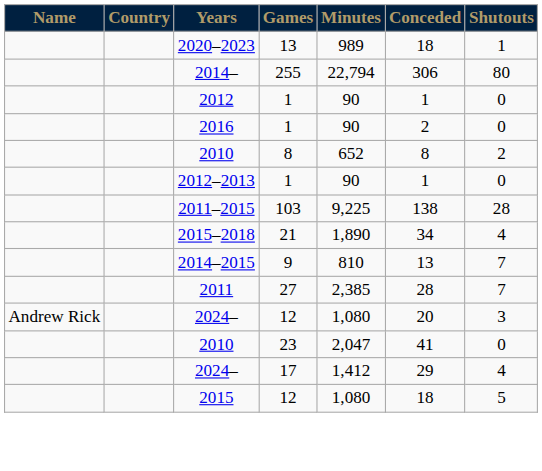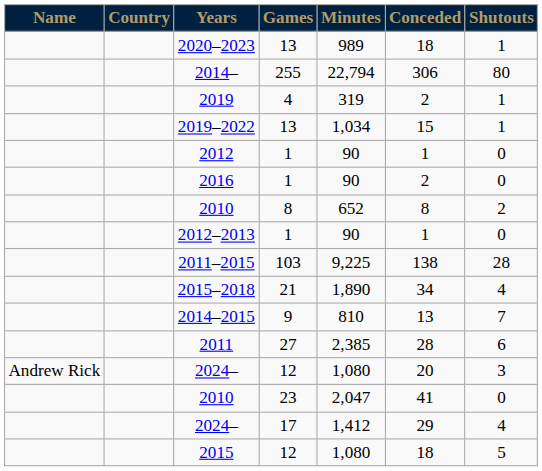 <table class="wikitable sortable" style="text-align:center;">
 <tr>
 <th style="background:#002040; color:#B19B69;" scope="col">Name</th>
 <th style="background:#002040; color:#B19B69;" scope="col">Country</th>
 <th style="background:#002040; color:#B19B69;" scope="col">Years</th>
 <th style="background:#002040; color:#B19B69;" scope="col">Games</th>
 <th style="background:#002040; color:#B19B69;" scope="col">Minutes</th>
 <th style="background:#002040; color:#B19B69;" scope="col">Conceded</th>
 <th style="background:#002040; color:#B19B69;" scope="col">Shutouts</th>
 </tr>
 <tr>
 <td align=left></td>
 <td align=left></td>
 <td><a href='#'>2020</a>–<a href='#'>2023</a></td>
 <td>13</td>
 <td>989</td>
 <td>18</td>
 <td>1</td>
 </tr>
 <tr>
 <td align=left></td>
 <td align=left></td>
 <td><a href='#'>2014</a>–</td>
 <td>255</td>
 <td>22,794</td>
 <td>306</td>
 <td>80</td>
+</tr>
+<tr>
+<td align=left></td>
+<td align=left></td>
+<td><a href='#'>2019</a></td>
+<td>4</td>
+<td>319</td>
+<td>2</td>
+<td>1</td>
+</tr>
+<tr>
+<td align=left></td>
+<td align=left></td>
+<td><a href='#'>2019</a>–<a href='#'>2022</a></td>
+<td>13</td>
+<td>1,034</td>
+<td>15</td>
+<td>1</td>
 </tr>
 <tr>
 <td align=left></td>
 <td align=left></td>
 <td><a href='#'>2012</a></td>
 <td>1</td>
 <td>90</td>
 <td>1</td>
 <td>0</td>
 </tr>
 <tr>
 <td align=left></td>
 <td align=left></td>
 <td><a href='#'>2016</a></td>
 <td>1</td>
 <td>90</td>
 <td>2</td>
 <td>0</td>
 </tr>
 <tr>
 <td align=left></td>
 <td align=left></td>
 <td><a href='#'>2010</a></td>
 <td>8</td>
 <td>652</td>
 <td>8</td>
 <td>2</td>
 </tr>
 <tr>
 <td align=left></td>
 <td align=left></td>
 <td><a href='#'>2012</a>–<a href='#'>2013</a></td>
 <td>1</td>
 <td>90</td>
 <td>1</td>
 <td>0</td>
 </tr>
 <tr>
 <td align=left></td>
 <td align=left></td>
 <td><a href='#'>2011</a>–<a href='#'>2015</a></td>
 <td>103</td>
 <td>9,225</td>
 <td>138</td>
 <td>28</td>
 </tr>
 <tr>
 <td align=left></td>
 <td align=left></td>
 <td><a href='#'>2015</a>–<a href='#'>2018</a></td>
 <td>21</td>
 <td>1,890</td>
 <td>34</td>
 <td>4</td>
 </tr>
 <tr>
 <td align=left></td>
 <td align=left></td>
 <td><a href='#'>2014</a>–<a href='#'>2015</a></td>
 <td>9</td>
 <td>810</td>
 <td>13</td>
 <td>7</td>
 </tr>
 <tr>
 <td align=left></td>
 <td align=left></td>
 <td><a href='#'>2011</a></td>
 <td>27</td>
 <td>2,385</td>
 <td>28</td>
-<td>7</td>
+<td>6</td>
 </tr>
 <tr>
 <td align=left>Andrew Rick</td>
 <td align=left></td>
 <td><a href='#'>2024</a>–</td>
 <td>12</td>
 <td>1,080</td>
 <td>20</td>
 <td>3</td>
 </tr>
 <tr>
 <td align=left></td>
 <td align=left></td>
 <td><a href='#'>2010</a></td>
 <td>23</td>
 <td>2,047</td>
 <td>41</td>
 <td>0</td>
 </tr>
 <tr>
 <td align=left></td>
 <td align=left></td>
 <td><a href='#'>2024</a>–</td>
 <td>17</td>
 <td>1,412</td>
 <td>29</td>
 <td>4</td>
 </tr>
 <tr>
 <td align=left></td>
 <td align=left></td>
 <td><a href='#'>2015</a></td>
 <td>12</td>
 <td>1,080</td>
 <td>18</td>
 <td>5</td>
 </tr>
 </table>
